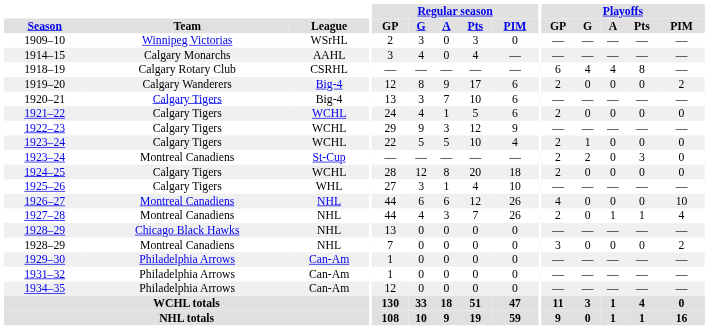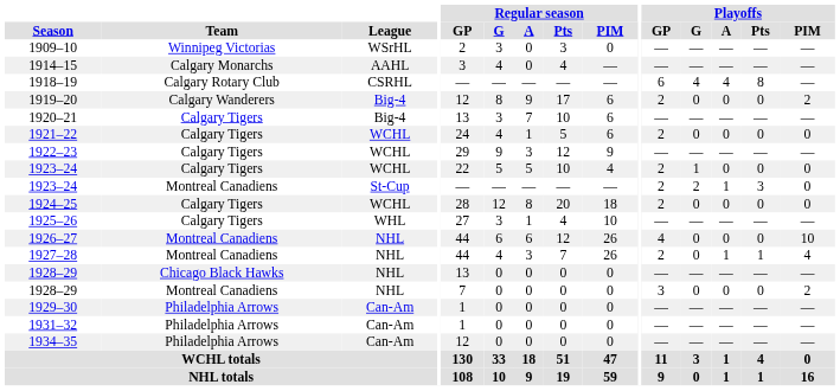 <table border="0" cellpadding="1" cellspacing="0" style="text-align:center; width:60em">
 <tr bgcolor="#e0e0e0">
 <th colspan="3" bgcolor="#ffffff"></th>
 <th rowspan="100" bgcolor="#ffffff"></th>
 <th colspan="5"><a href='#'>Regular season</a></th>
 <th rowspan="100" bgcolor="#ffffff"></th>
 <th colspan="5"><a href='#'>Playoffs</a></th>
 </tr>
 <tr bgcolor="#e0e0e0">
 <th><a href='#'>Season</a></th>
 <th>Team</th>
 <th>League</th>
 <th>GP</th>
 <th><a href='#'>G</a></th>
 <th><a href='#'>A</a></th>
 <th><a href='#'>Pts</a></th>
 <th><a href='#'>PIM</a></th>
 <th>GP</th>
 <th>G</th>
 <th>A</th>
 <th>Pts</th>
 <th>PIM</th>
 </tr>
 <tr>
 <td>1909–10</td>
 <td><a href='#'>Winnipeg Victorias</a></td>
 <td>WSrHL</td>
 <td>2</td>
 <td>3</td>
 <td>0</td>
 <td>3</td>
 <td>0</td>
 <td>—</td>
 <td>—</td>
 <td>—</td>
 <td>—</td>
 <td>—</td>
 </tr>
 <tr bgcolor="#f0f0f0">
 <td>1914–15</td>
 <td>Calgary Monarchs</td>
 <td>AAHL</td>
 <td>3</td>
 <td>4</td>
 <td>0</td>
 <td>4</td>
 <td>—</td>
 <td>—</td>
 <td>—</td>
 <td>—</td>
 <td>—</td>
 <td>—</td>
 </tr>
 <tr>
 <td>1918–19</td>
 <td>Calgary Rotary Club</td>
 <td>CSRHL</td>
 <td>—</td>
 <td>—</td>
 <td>—</td>
 <td>—</td>
 <td>—</td>
 <td>6</td>
 <td>4</td>
 <td>4</td>
 <td>8</td>
 <td>—</td>
 </tr>
 <tr bgcolor="#f0f0f0">
 <td>1919–20</td>
 <td>Calgary Wanderers</td>
 <td><a href='#'>Big-4</a></td>
 <td>12</td>
 <td>8</td>
 <td>9</td>
 <td>17</td>
 <td>6</td>
 <td>2</td>
 <td>0</td>
 <td>0</td>
 <td>0</td>
 <td>2</td>
 </tr>
 <tr>
 <td>1920–21</td>
 <td><a href='#'>Calgary Tigers</a></td>
 <td>Big-4</td>
 <td>13</td>
 <td>3</td>
 <td>7</td>
 <td>10</td>
 <td>6</td>
 <td>—</td>
 <td>—</td>
 <td>—</td>
 <td>—</td>
 <td>—</td>
 </tr>
 <tr bgcolor="#f0f0f0">
 <td><a href='#'>1921–22</a></td>
 <td>Calgary Tigers</td>
 <td><a href='#'>WCHL</a></td>
 <td>24</td>
 <td>4</td>
 <td>1</td>
 <td>5</td>
 <td>6</td>
 <td>2</td>
 <td>0</td>
 <td>0</td>
 <td>0</td>
 <td>0</td>
 </tr>
 <tr>
 <td><a href='#'>1922–23</a></td>
 <td>Calgary Tigers</td>
 <td>WCHL</td>
 <td>29</td>
 <td>9</td>
 <td>3</td>
 <td>12</td>
 <td>9</td>
 <td>—</td>
 <td>—</td>
 <td>—</td>
 <td>—</td>
 <td>—</td>
 </tr>
 <tr bgcolor="#f0f0f0">
 <td><a href='#'>1923–24</a></td>
 <td>Calgary Tigers</td>
 <td>WCHL</td>
 <td>22</td>
 <td>5</td>
 <td>5</td>
 <td>10</td>
 <td>4</td>
 <td>2</td>
 <td>1</td>
 <td>0</td>
 <td>0</td>
 <td>0</td>
 </tr>
 <tr>
 <td><a href='#'>1923–24</a></td>
 <td>Montreal Canadiens</td>
 <td><a href='#'>St-Cup</a></td>
 <td>—</td>
 <td>—</td>
 <td>—</td>
 <td>—</td>
 <td>—</td>
 <td>2</td>
 <td>2</td>
-<td>0</td>
+<td>1</td>
 <td>3</td>
 <td>0</td>
 </tr>
 <tr bgcolor="#f0f0f0">
 <td><a href='#'>1924–25</a></td>
 <td>Calgary Tigers</td>
 <td>WCHL</td>
 <td>28</td>
 <td>12</td>
 <td>8</td>
 <td>20</td>
 <td>18</td>
 <td>2</td>
 <td>0</td>
 <td>0</td>
 <td>0</td>
 <td>0</td>
 </tr>
 <tr>
 <td><a href='#'>1925–26</a></td>
 <td>Calgary Tigers</td>
 <td>WHL</td>
 <td>27</td>
 <td>3</td>
 <td>1</td>
 <td>4</td>
 <td>10</td>
 <td>—</td>
 <td>—</td>
 <td>—</td>
 <td>—</td>
 <td>—</td>
 </tr>
 <tr bgcolor="#f0f0f0">
 <td><a href='#'>1926–27</a></td>
 <td><a href='#'>Montreal Canadiens</a></td>
 <td><a href='#'>NHL</a></td>
 <td>44</td>
 <td>6</td>
 <td>6</td>
 <td>12</td>
 <td>26</td>
 <td>4</td>
 <td>0</td>
 <td>0</td>
 <td>0</td>
 <td>10</td>
 </tr>
 <tr>
 <td><a href='#'>1927–28</a></td>
 <td>Montreal Canadiens</td>
 <td>NHL</td>
 <td>44</td>
 <td>4</td>
 <td>3</td>
 <td>7</td>
 <td>26</td>
 <td>2</td>
 <td>0</td>
 <td>1</td>
 <td>1</td>
 <td>4</td>
 </tr>
 <tr bgcolor="#f0f0f0">
 <td><a href='#'>1928–29</a></td>
 <td><a href='#'>Chicago Black Hawks</a></td>
 <td>NHL</td>
 <td>13</td>
 <td>0</td>
 <td>0</td>
 <td>0</td>
 <td>0</td>
 <td>—</td>
 <td>—</td>
 <td>—</td>
 <td>—</td>
 <td>—</td>
 </tr>
 <tr>
 <td>1928–29</td>
 <td>Montreal Canadiens</td>
 <td>NHL</td>
 <td>7</td>
 <td>0</td>
 <td>0</td>
 <td>0</td>
 <td>0</td>
 <td>3</td>
 <td>0</td>
 <td>0</td>
 <td>0</td>
 <td>2</td>
 </tr>
 <tr bgcolor="#f0f0f0">
 <td><a href='#'>1929–30</a></td>
 <td><a href='#'>Philadelphia Arrows</a></td>
 <td><a href='#'>Can-Am</a></td>
 <td>1</td>
 <td>0</td>
 <td>0</td>
 <td>0</td>
 <td>0</td>
 <td>—</td>
 <td>—</td>
 <td>—</td>
 <td>—</td>
 <td>—</td>
 </tr>
 <tr>
 <td><a href='#'>1931–32</a></td>
 <td>Philadelphia Arrows</td>
 <td>Can-Am</td>
 <td>1</td>
 <td>0</td>
 <td>0</td>
 <td>0</td>
 <td>0</td>
 <td>—</td>
 <td>—</td>
 <td>—</td>
 <td>—</td>
 <td>—</td>
 </tr>
 <tr bgcolor="#f0f0f0">
 <td><a href='#'>1934–35</a></td>
 <td>Philadelphia Arrows</td>
 <td>Can-Am</td>
 <td>12</td>
 <td>0</td>
 <td>0</td>
 <td>0</td>
 <td>0</td>
 <td>—</td>
 <td>—</td>
 <td>—</td>
 <td>—</td>
 <td>—</td>
 </tr>
 <tr bgcolor="#e0e0e0">
 <th colspan="3">WCHL totals</th>
 <th>130</th>
 <th>33</th>
 <th>18</th>
 <th>51</th>
 <th>47</th>
 <th>11</th>
 <th>3</th>
 <th>1</th>
 <th>4</th>
 <th>0</th>
 </tr>
 <tr bgcolor="#e0e0e0">
 <th colspan="3">NHL totals</th>
 <th>108</th>
 <th>10</th>
 <th>9</th>
 <th>19</th>
 <th>59</th>
 <th>9</th>
 <th>0</th>
 <th>1</th>
 <th>1</th>
 <th>16</th>
 </tr>
 </table>
